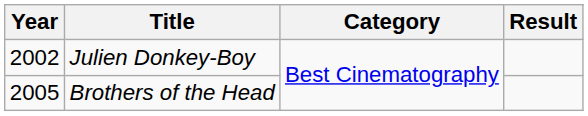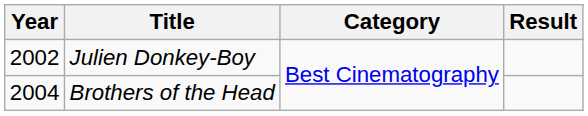 <table class="wikitable">
 <tr>
 <th>Year</th>
 <th>Title</th>
 <th>Category</th>
 <th>Result</th>
 </tr>
 <tr>
 <td>2002</td>
 <td><em>Julien Donkey-Boy</em></td>
 <td rowspan=2><a href='#'>Best Cinematography</a></td>
 <td></td>
 </tr>
 <tr>
-<td>2005</td>
+<td>2004</td>
 <td><em>Brothers of the Head</em></td>
 <td></td>
 </tr>
 </table>
